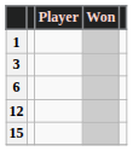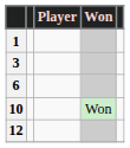 <table class="wikitable sortable" style="text-align:center;">
 <tr>
 <th style="background:#202121; color:#F7D5CF; border:2px solid #898C8F;" scope="col"></th>
 <th style="background:#202121; color:#F7D5CF; border:2px solid #898C8F;" scope="col"></th>
 <th style="background:#202121; color:#F7D5CF; border:2px solid #898C8F;" scope="col">Player</th>
 <th style="background:#202121; color:#F7D5CF; border:2px solid #898C8F;" scope="col">Won</th>
 <th style="background:#202121; color:#F7D5CF; border:2px solid #898C8F;" scope="col"></th>
 </tr>
 <tr>
 <th scope="row">1</th>
 <td></td>
 <td></td>
 <td style="background:#ccc;"></td>
 <td></td>
 </tr>
 <tr>
 <th scope="row">3</th>
 <td></td>
 <td></td>
 <td style="background:#ccc;"></td>
 <td></td>
 </tr>
 <tr>
 <th scope="row">6</th>
 <td></td>
 <td></td>
 <td style="background:#ccc;"></td>
 <td></td>
 </tr>
 <tr>
-<th scope="row">12</th>
+<th scope="row">10</th>
 <td></td>
 <td></td>
-<td style="background:#ccc;"></td>
+<td style="background:#cec;">Won</td>
 <td></td>
 </tr>
 <tr>
-<th scope="row">15</th>
+<th scope="row">12</th>
 <td></td>
 <td></td>
 <td style="background:#ccc;"></td>
 <td></td>
 </tr>
 <tr>
 </tr>
 </table>
